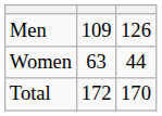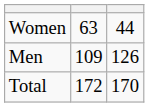 <table class="wikitable">
 <tr>
 <th></th>
 <th></th>
 <th></th>
 </tr>
 <tr align=center>
+<td align=left>Women</td>
+<td>63</td>
+<td>44</td>
+</tr>
+<tr align=center>
 <td align=left>Men</td>
 <td>109</td>
 <td>126</td>
-</tr>
-<tr align=center>
-<td align=left>Women</td>
-<td>63</td>
-<td>44</td>
 </tr>
 <tr align=center>
 <td align=left>Total</td>
 <td>172</td>
 <td>170</td>
 </tr>
 </table>
